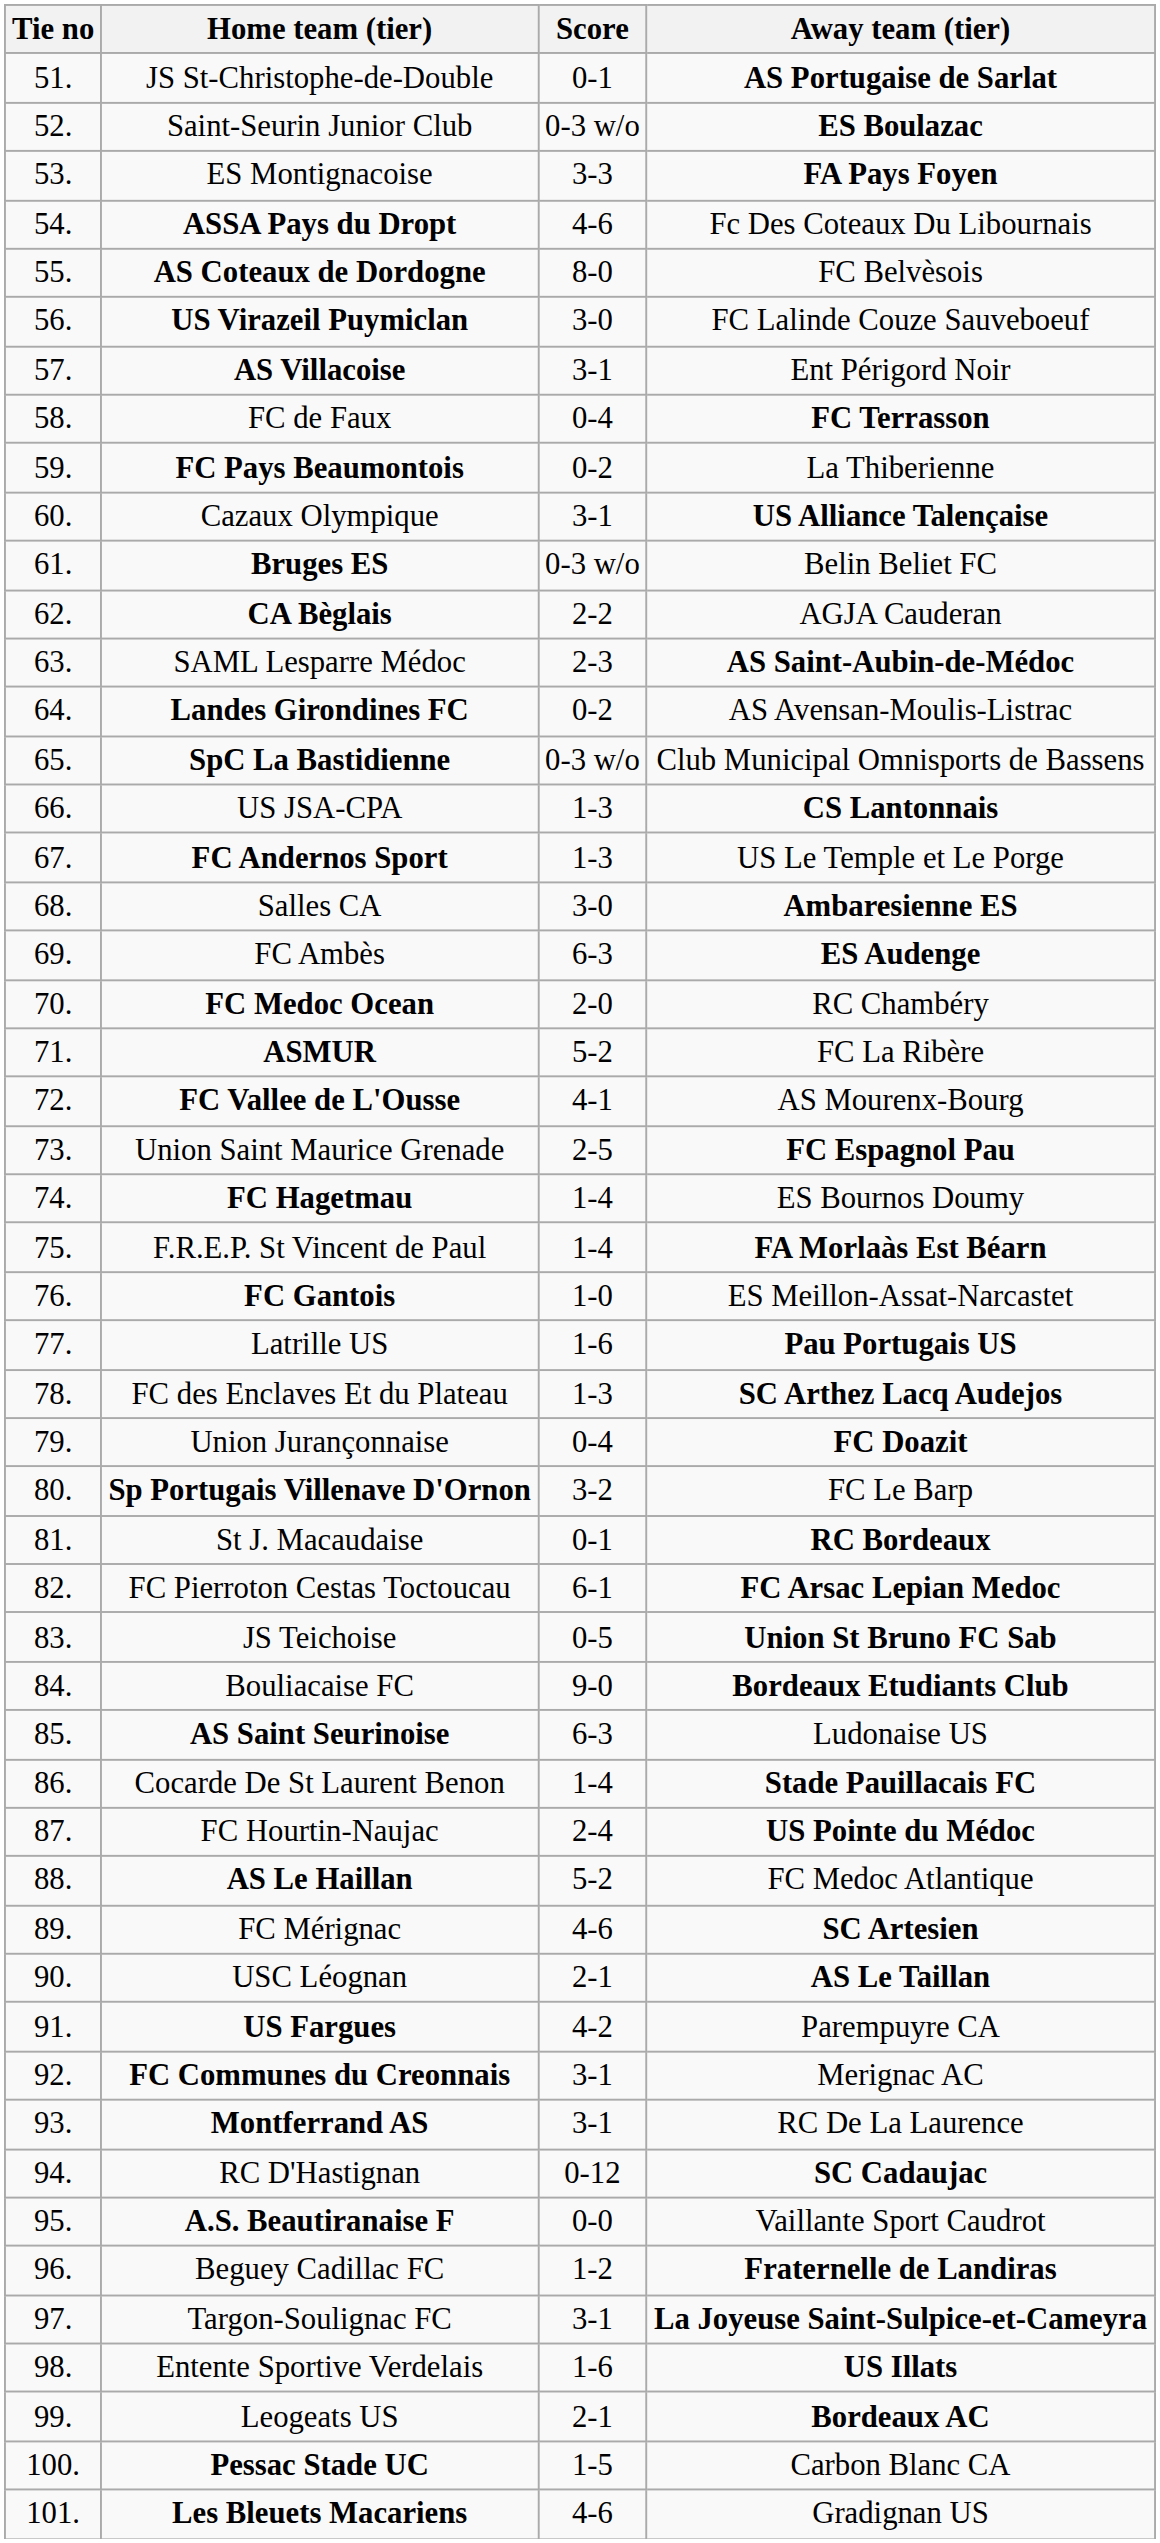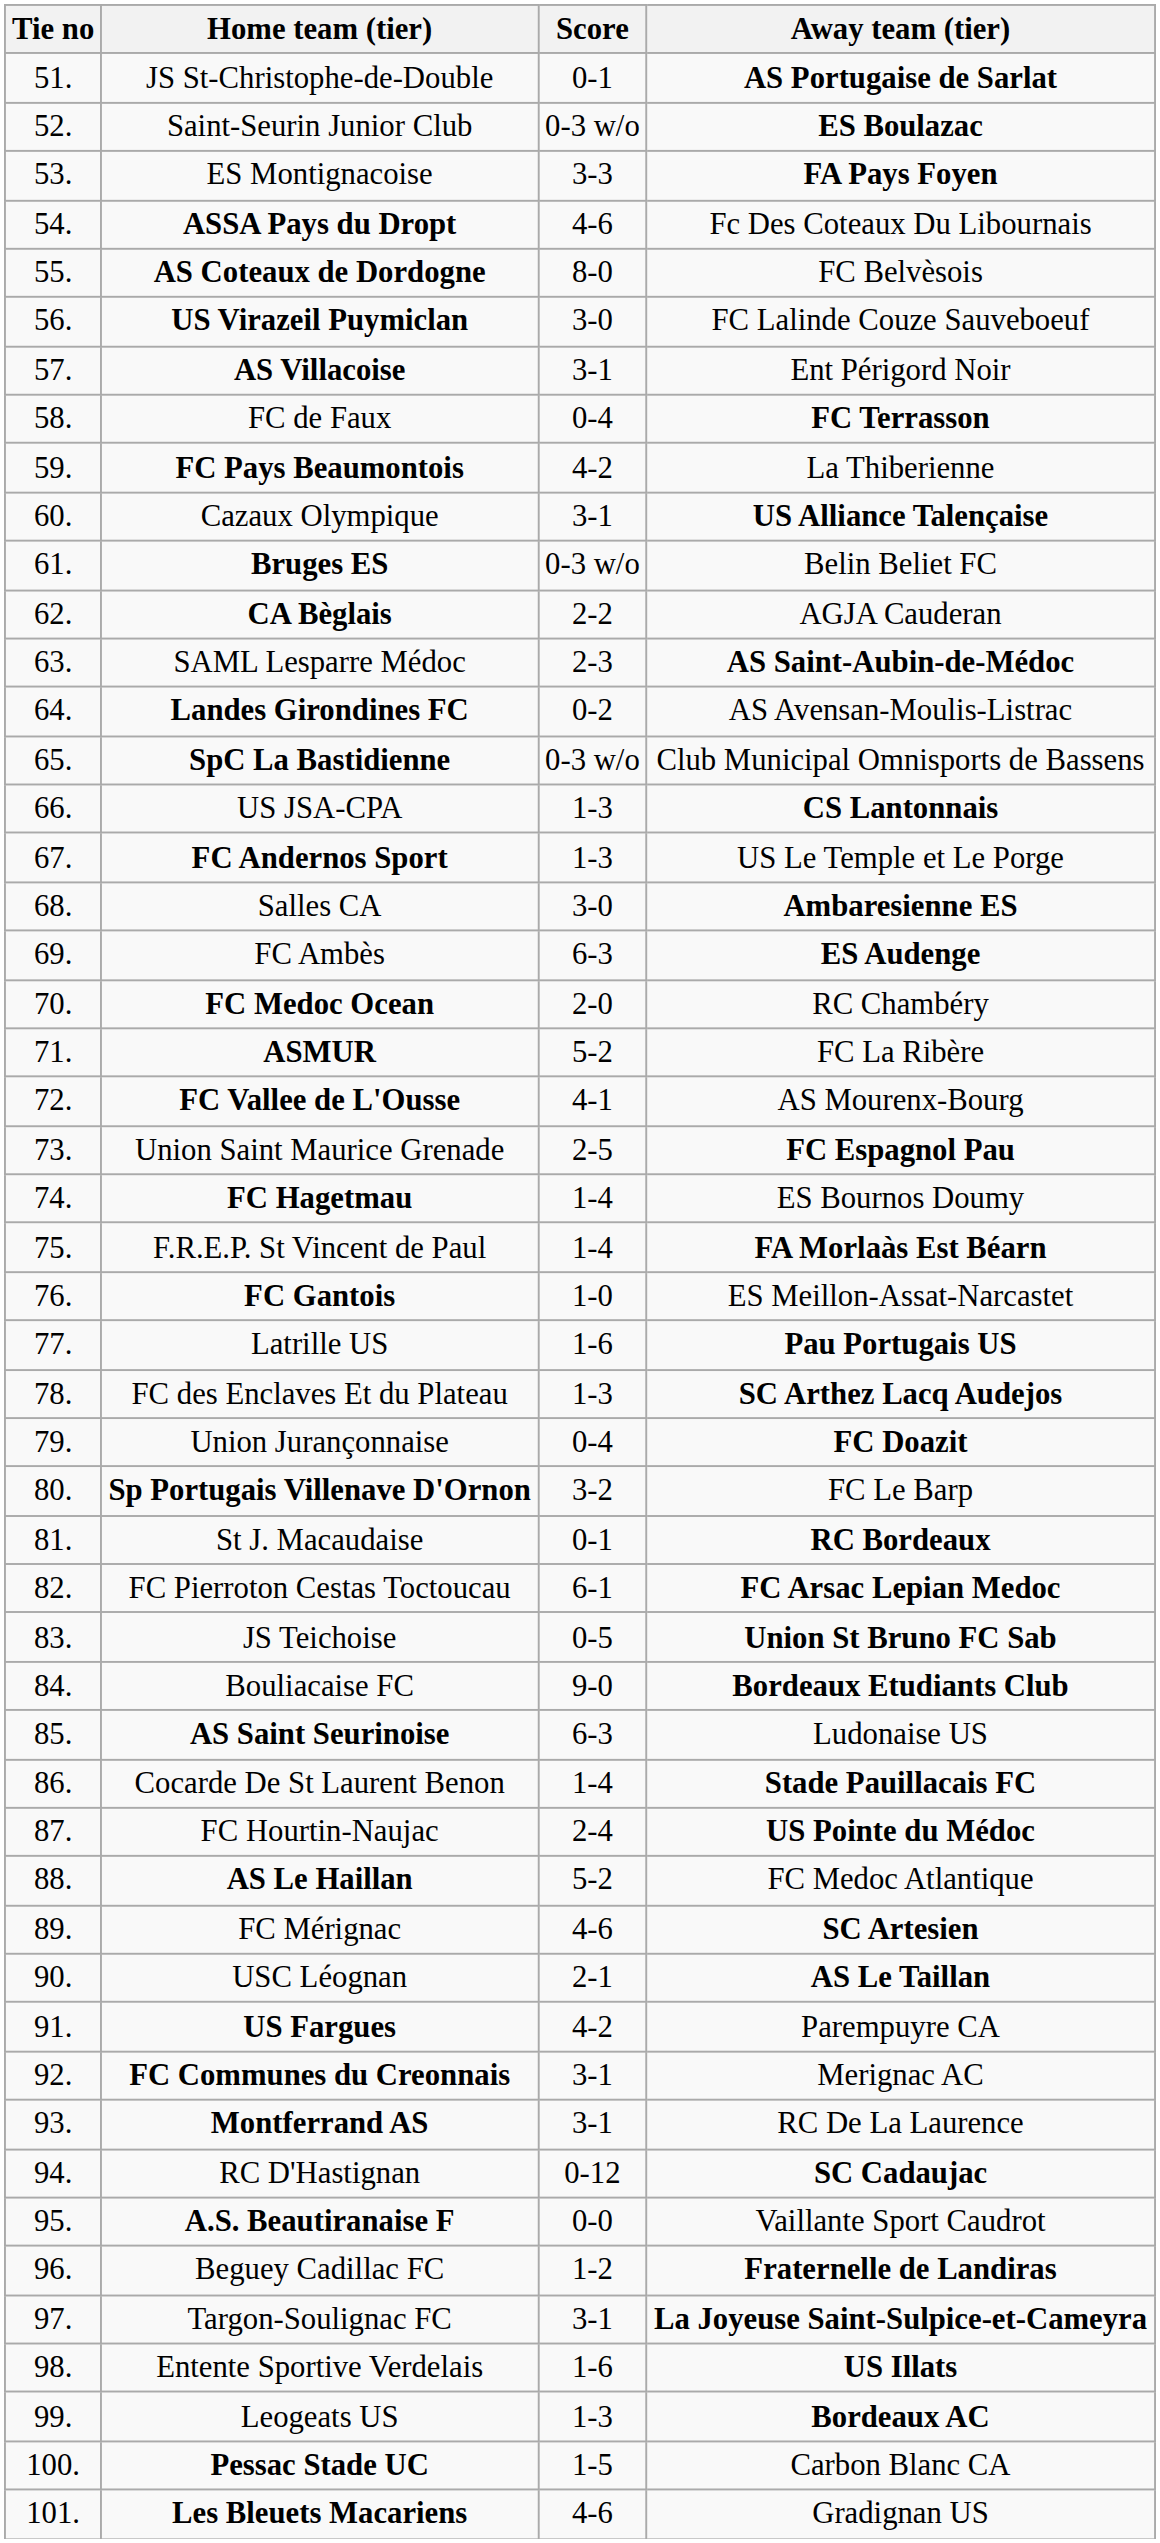 <table class="wikitable" style="text-align: center">
 <tr>
 <th>Tie no</th>
 <th>Home team (tier)</th>
 <th>Score</th>
 <th>Away team (tier)</th>
 </tr>
 <tr>
 <td>51.</td>
 <td>JS St-Christophe-de-Double</td>
 <td>0-1</td>
 <td><strong>AS Portugaise de Sarlat</strong></td>
 </tr>
 <tr>
 <td>52.</td>
 <td>Saint-Seurin Junior Club</td>
 <td>0-3 w/o</td>
 <td><strong>ES Boulazac</strong></td>
 </tr>
 <tr>
 <td>53.</td>
 <td>ES Montignacoise</td>
 <td>3-3 </td>
 <td><strong>FA Pays Foyen</strong></td>
 </tr>
 <tr>
 <td>54.</td>
 <td><strong>ASSA Pays du Dropt</strong></td>
 <td>4-6 </td>
 <td>Fc Des Coteaux Du Libournais</td>
 </tr>
 <tr>
 <td>55.</td>
 <td><strong>AS Coteaux de Dordogne</strong></td>
 <td>8-0</td>
 <td>FC Belvèsois</td>
 </tr>
 <tr>
 <td>56.</td>
 <td><strong>US Virazeil Puymiclan</strong></td>
 <td>3-0</td>
 <td>FC Lalinde Couze Sauveboeuf</td>
 </tr>
 <tr>
 <td>57.</td>
 <td><strong>AS Villacoise</strong></td>
 <td>3-1</td>
 <td>Ent Périgord Noir</td>
 </tr>
 <tr>
 <td>58.</td>
 <td>FC de Faux</td>
 <td>0-4</td>
 <td><strong>FC Terrasson</strong></td>
 </tr>
 <tr>
 <td>59.</td>
 <td><strong>FC Pays Beaumontois</strong></td>
-<td>0-2</td>
+<td>4-2</td>
 <td>La Thiberienne</td>
 </tr>
 <tr>
 <td>60.</td>
 <td>Cazaux Olympique</td>
 <td>3-1</td>
 <td><strong>US Alliance Talençaise</strong></td>
 </tr>
 <tr>
 <td>61.</td>
 <td><strong>Bruges ES</strong></td>
 <td>0-3 w/o</td>
 <td>Belin Beliet FC</td>
 </tr>
 <tr>
 <td>62.</td>
 <td><strong>CA Bèglais</strong></td>
 <td>2-2 </td>
 <td>AGJA Cauderan</td>
 </tr>
 <tr>
 <td>63.</td>
 <td>SAML Lesparre Médoc</td>
 <td>2-3</td>
 <td><strong>AS Saint-Aubin-de-Médoc</strong></td>
 </tr>
 <tr>
 <td>64.</td>
 <td><strong>Landes Girondines FC</strong></td>
 <td>0-2</td>
 <td>AS Avensan-Moulis-Listrac</td>
 </tr>
 <tr>
 <td>65.</td>
 <td><strong>SpC La Bastidienne</strong></td>
 <td>0-3 w/o</td>
 <td>Club Municipal Omnisports de Bassens</td>
 </tr>
 <tr>
 <td>66.</td>
 <td>US JSA-CPA</td>
 <td>1-3</td>
 <td><strong>CS Lantonnais</strong></td>
 </tr>
 <tr>
 <td>67.</td>
 <td><strong>FC Andernos Sport</strong></td>
 <td>1-3</td>
 <td>US Le Temple et Le Porge</td>
 </tr>
 <tr>
 <td>68.</td>
 <td>Salles CA</td>
 <td>3-0</td>
 <td><strong>Ambaresienne ES</strong></td>
 </tr>
 <tr>
 <td>69.</td>
 <td>FC Ambès</td>
 <td>6-3 </td>
 <td><strong>ES Audenge</strong></td>
 </tr>
 <tr>
 <td>70.</td>
 <td><strong>FC Medoc Ocean</strong></td>
 <td>2-0</td>
 <td>RC Chambéry</td>
 </tr>
 <tr>
 <td>71.</td>
 <td><strong>ASMUR</strong></td>
 <td>5-2</td>
 <td>FC La Ribère</td>
 </tr>
 <tr>
 <td>72.</td>
 <td><strong>FC Vallee de L'Ousse</strong></td>
 <td>4-1</td>
 <td>AS Mourenx-Bourg</td>
 </tr>
 <tr>
 <td>73.</td>
 <td>Union Saint Maurice Grenade</td>
 <td>2-5</td>
 <td><strong>FC Espagnol Pau</strong></td>
 </tr>
 <tr>
 <td>74.</td>
 <td><strong>FC Hagetmau</strong></td>
 <td>1-4</td>
 <td>ES Bournos Doumy</td>
 </tr>
 <tr>
 <td>75.</td>
 <td>F.R.E.P. St Vincent de Paul</td>
 <td>1-4</td>
 <td><strong>FA Morlaàs Est Béarn</strong></td>
 </tr>
 <tr>
 <td>76.</td>
 <td><strong>FC Gantois</strong></td>
 <td>1-0</td>
 <td>ES Meillon-Assat-Narcastet</td>
 </tr>
 <tr>
 <td>77.</td>
 <td>Latrille US</td>
 <td>1-6</td>
 <td><strong>Pau Portugais US</strong></td>
 </tr>
 <tr>
 <td>78.</td>
 <td>FC des Enclaves Et du Plateau</td>
 <td>1-3</td>
 <td><strong>SC Arthez Lacq Audejos</strong></td>
 </tr>
 <tr>
 <td>79.</td>
 <td>Union Jurançonnaise</td>
 <td>0-4</td>
 <td><strong>FC Doazit</strong></td>
 </tr>
 <tr>
 <td>80.</td>
 <td><strong>Sp Portugais Villenave D'Ornon</strong></td>
 <td>3-2</td>
 <td>FC Le Barp</td>
 </tr>
 <tr>
 <td>81.</td>
 <td>St J. Macaudaise</td>
 <td>0-1</td>
 <td><strong>RC Bordeaux</strong></td>
 </tr>
 <tr>
 <td>82.</td>
 <td>FC Pierroton Cestas Toctoucau</td>
 <td>6-1</td>
 <td><strong>FC Arsac Lepian Medoc</strong></td>
 </tr>
 <tr>
 <td>83.</td>
 <td>JS Teichoise</td>
 <td>0-5</td>
 <td><strong>Union St Bruno FC Sab</strong></td>
 </tr>
 <tr>
 <td>84.</td>
 <td>Bouliacaise FC</td>
 <td>9-0</td>
 <td><strong>Bordeaux Etudiants Club</strong></td>
 </tr>
 <tr>
 <td>85.</td>
 <td><strong>AS Saint Seurinoise</strong></td>
 <td>6-3 </td>
 <td>Ludonaise US</td>
 </tr>
 <tr>
 <td>86.</td>
 <td>Cocarde De St Laurent Benon</td>
 <td>1-4</td>
 <td><strong>Stade Pauillacais FC</strong></td>
 </tr>
 <tr>
 <td>87.</td>
 <td>FC Hourtin-Naujac</td>
 <td>2-4</td>
 <td><strong>US Pointe du Médoc</strong></td>
 </tr>
 <tr>
 <td>88.</td>
 <td><strong>AS Le Haillan</strong></td>
 <td>5-2</td>
 <td>FC Medoc Atlantique</td>
 </tr>
 <tr>
 <td>89.</td>
 <td>FC Mérignac</td>
 <td>4-6 </td>
 <td><strong>SC Artesien</strong></td>
 </tr>
 <tr>
 <td>90.</td>
 <td>USC Léognan</td>
 <td>2-1</td>
 <td><strong>AS Le Taillan</strong></td>
 </tr>
 <tr>
 <td>91.</td>
 <td><strong>US Fargues</strong></td>
 <td>4-2</td>
 <td>Parempuyre CA</td>
 </tr>
 <tr>
 <td>92.</td>
 <td><strong>FC Communes du Creonnais</strong></td>
 <td>3-1</td>
 <td>Merignac AC</td>
 </tr>
 <tr>
 <td>93.</td>
 <td><strong>Montferrand AS</strong></td>
 <td>3-1</td>
 <td>RC De La Laurence</td>
 </tr>
 <tr>
 <td>94.</td>
 <td>RC D'Hastignan</td>
 <td>0-12</td>
 <td><strong>SC Cadaujac</strong></td>
 </tr>
 <tr>
 <td>95.</td>
 <td><strong>A.S. Beautiranaise F</strong></td>
 <td>0-0 </td>
 <td>Vaillante Sport Caudrot</td>
 </tr>
 <tr>
 <td>96.</td>
 <td>Beguey Cadillac FC</td>
 <td>1-2 </td>
 <td><strong>Fraternelle de Landiras</strong></td>
 </tr>
 <tr>
 <td>97.</td>
 <td>Targon-Soulignac FC</td>
 <td>3-1 </td>
 <td><strong>La Joyeuse Saint-Sulpice-et-Cameyra</strong></td>
 </tr>
 <tr>
 <td>98.</td>
 <td>Entente Sportive Verdelais</td>
 <td>1-6</td>
 <td><strong>US Illats</strong></td>
 </tr>
 <tr>
 <td>99.</td>
 <td>Leogeats US</td>
-<td>2-1</td>
+<td>1-3</td>
 <td><strong>Bordeaux AC</strong></td>
 </tr>
 <tr>
 <td>100.</td>
 <td><strong>Pessac Stade UC</strong></td>
 <td>1-5</td>
 <td>Carbon Blanc CA</td>
 </tr>
 <tr>
 <td>101.</td>
 <td><strong>Les Bleuets Macariens</strong></td>
 <td>4-6 </td>
 <td>Gradignan US</td>
 </tr>
 </table>
